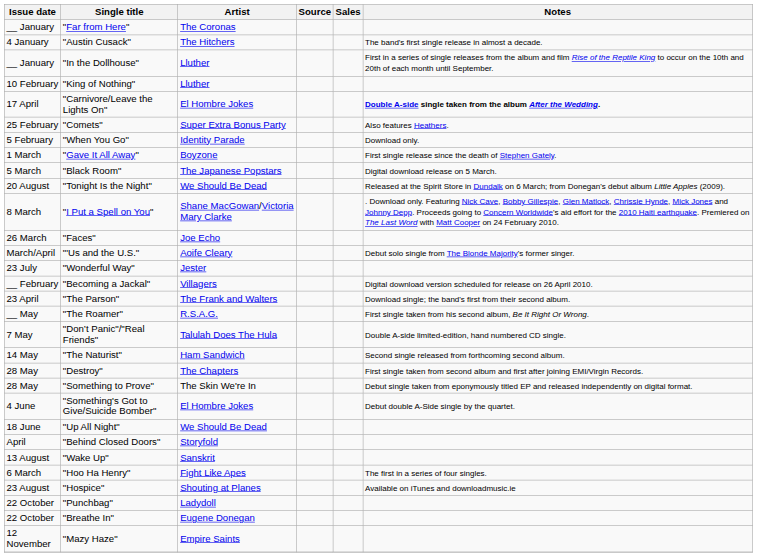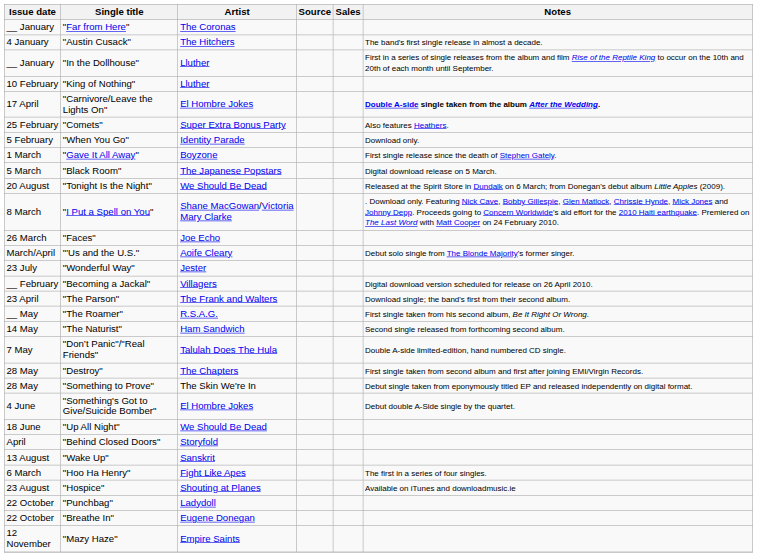 <table class="wikitable">
 <tr>
 <th>Issue date</th>
 <th>Single title</th>
 <th>Artist</th>
 <th>Source</th>
 <th>Sales</th>
 <th>Notes</th>
 </tr>
 <tr>
 <td>__ January</td>
 <td>"<a href='#'>Far from Here</a>"</td>
 <td><a href='#'>The Coronas</a></td>
 <td></td>
 <td></td>
 <td></td>
 </tr>
 <tr>
 <td>4 January</td>
 <td>"Austin Cusack"</td>
 <td><a href='#'>The Hitchers</a></td>
 <td></td>
 <td></td>
 <td><small>The band's first single release in almost a decade.</small></td>
 </tr>
 <tr>
 <td>__ January</td>
 <td>"In the Dollhouse"</td>
 <td><a href='#'>Lluther</a></td>
 <td></td>
 <td></td>
 <td><small>First in a series of single releases from the album and film <em><a href='#'>Rise of the Reptile King</a></em> to occur on the 10th and 20th of each month until September.</small></td>
 </tr>
 <tr>
 <td>10 February</td>
 <td>"King of Nothing"</td>
 <td><a href='#'>Lluther</a></td>
 <td></td>
 <td></td>
 <td></td>
 </tr>
 <tr>
 <td>17 April</td>
 <td>"Carnivore/Leave the Lights On"</td>
 <td><a href='#'>El Hombre Jokes</a></td>
 <td></td>
 <td></td>
 <td><strong><small><a href='#'>Double A-side</a> single taken from the album <em><a href='#'>After the Wedding</a></em>.</small></strong></td>
 </tr>
 <tr>
 <td>25 February</td>
 <td>"Comets"</td>
 <td><a href='#'>Super Extra Bonus Party</a></td>
 <td></td>
 <td></td>
 <td><small>Also features <a href='#'>Heathers</a>.</small></td>
 </tr>
 <tr>
 <td>5 February</td>
 <td>"When You Go"</td>
 <td><a href='#'>Identity Parade</a></td>
 <td></td>
 <td></td>
 <td><small>Download only.</small></td>
 </tr>
 <tr>
 <td>1 March</td>
 <td>"<a href='#'>Gave It All Away</a>"</td>
 <td><a href='#'>Boyzone</a></td>
 <td></td>
 <td></td>
 <td><small>First single release since the death of <a href='#'>Stephen Gately</a>.</small></td>
 </tr>
 <tr>
 <td>5 March</td>
 <td>"Black Room"</td>
 <td><a href='#'>The Japanese Popstars</a></td>
 <td></td>
 <td></td>
 <td><small>Digital download release on 5 March.</small></td>
 </tr>
 <tr>
 <td>20 August</td>
 <td>"Tonight Is the Night"</td>
 <td><a href='#'>We Should Be Dead</a></td>
 <td></td>
 <td></td>
 <td><small>Released at the Spirit Store in <a href='#'>Dundalk</a> on 6 March; from Donegan's debut album <em>Little Apples</em> (2009).</small></td>
 </tr>
 <tr>
 <td>8 March</td>
 <td>"<a href='#'>I Put a Spell on You</a>"</td>
 <td><a href='#'>Shane MacGowan</a>/<a href='#'>Victoria Mary Clarke</a></td>
 <td></td>
 <td></td>
 <td><small>. Download only. Featuring <a href='#'>Nick Cave</a>, <a href='#'>Bobby Gillespie</a>, <a href='#'>Glen Matlock</a>, <a href='#'>Chrissie Hynde</a>, <a href='#'>Mick Jones</a> and <a href='#'>Johnny Depp</a>. Proceeds going to <a href='#'>Concern Worldwide</a>'s aid effort for the <a href='#'>2010 Haiti earthquake</a>. Premiered on <em><a href='#'>The Last Word</a></em> with <a href='#'>Matt Cooper</a> on 24 February 2010.</small></td>
 </tr>
 <tr>
 <td>26 March</td>
 <td>"Faces"</td>
 <td><a href='#'>Joe Echo</a></td>
 <td></td>
 <td></td>
 <td></td>
 </tr>
 <tr>
 <td>March/April</td>
 <td>"'Us and the U.S."</td>
 <td><a href='#'>Aoife Cleary</a></td>
 <td></td>
 <td></td>
 <td><small>Debut solo single from <a href='#'>The Blonde Majority</a>'s former singer.</small></td>
 </tr>
 <tr>
 <td>23 July</td>
 <td>"Wonderful Way"</td>
 <td><a href='#'>Jester</a></td>
 <td></td>
 <td></td>
 <td></td>
 </tr>
 <tr>
 <td>__ February</td>
 <td>"Becoming a Jackal"</td>
 <td><a href='#'>Villagers</a></td>
 <td></td>
 <td></td>
 <td><small>Digital download version scheduled for release on 26 April 2010.</small></td>
 </tr>
 <tr>
 <td>23 April</td>
 <td>"The Parson"</td>
 <td><a href='#'>The Frank and Walters</a></td>
 <td></td>
 <td></td>
 <td><small> Download single; the band's first from their second album. </small></td>
 </tr>
 <tr>
 <td>__ May</td>
 <td>"The Roamer"</td>
 <td><a href='#'>R.S.A.G.</a></td>
 <td></td>
 <td></td>
 <td><small>First single taken from his second album, <em>Be It Right Or Wrong</em>. </small></td>
 </tr>
 <tr>
+<td>14 May</td>
+<td>"The Naturist"</td>
+<td><a href='#'>Ham Sandwich</a></td>
+<td></td>
+<td></td>
+<td><small>Second single released from forthcoming second album. </small></td>
+</tr>
+<tr>
 <td>7 May</td>
 <td>"Don’t Panic"/"Real Friends"</td>
 <td><a href='#'>Talulah Does The Hula</a></td>
 <td></td>
 <td></td>
 <td><small>Double A-side limited-edition, hand numbered CD single. </small></td>
-</tr>
-<tr>
-<td>14 May</td>
-<td>"The Naturist"</td>
-<td><a href='#'>Ham Sandwich</a></td>
-<td></td>
-<td></td>
-<td><small>Second single released from forthcoming second album. </small></td>
 </tr>
 <tr>
 <td>28 May</td>
 <td>"Destroy"</td>
 <td><a href='#'>The Chapters</a></td>
 <td></td>
 <td></td>
 <td><small>First single taken from second album and first after joining EMI/Virgin Records. </small></td>
 </tr>
 <tr>
 <td>28 May</td>
 <td>"Something to Prove"</td>
 <td>The Skin We're In</td>
 <td></td>
 <td></td>
 <td><small> Debut single taken from eponymously titled EP and released independently on digital format. </small></td>
 </tr>
 <tr>
 <td>4 June</td>
 <td>"Something's Got to Give/Suicide Bomber"</td>
 <td><a href='#'>El Hombre Jokes</a></td>
 <td></td>
 <td></td>
 <td><small>Debut double A-Side single by the quartet.</small></td>
 </tr>
 <tr>
 <td>18 June</td>
 <td>"Up All Night"</td>
 <td><a href='#'>We Should Be Dead</a></td>
 <td></td>
 <td></td>
 <td></td>
 </tr>
 <tr>
 <td>April</td>
 <td>"Behind Closed Doors"</td>
 <td><a href='#'>Storyfold</a></td>
 <td></td>
 <td></td>
 <td></td>
 </tr>
 <tr>
 <td>13 August</td>
 <td>"Wake Up"</td>
 <td><a href='#'>Sanskrit</a></td>
 <td></td>
 <td></td>
 <td></td>
 </tr>
 <tr>
 <td>6 March</td>
 <td>"Hoo Ha Henry"</td>
 <td><a href='#'>Fight Like Apes</a></td>
 <td></td>
 <td></td>
 <td><small>The first in a series of four singles. </small></td>
 </tr>
 <tr>
 <td>23 August</td>
 <td>"Hospice"</td>
 <td><a href='#'>Shouting at Planes</a></td>
 <td></td>
 <td></td>
 <td><small> Available on iTunes and downloadmusic.ie</small></td>
 </tr>
 <tr>
 <td>22 October</td>
 <td>"Punchbag"</td>
 <td><a href='#'>Ladydoll</a></td>
 <td></td>
 <td></td>
 <td></td>
 </tr>
 <tr>
 <td>22 October</td>
 <td>"Breathe In"</td>
 <td><a href='#'>Eugene Donegan</a></td>
 <td></td>
 <td></td>
 <td></td>
 </tr>
 <tr>
 <td>12 November</td>
 <td>"Mazy Haze"</td>
 <td><a href='#'>Empire Saints</a></td>
 <td></td>
 <td></td>
 <td></td>
 </tr>
 <tr>
 </tr>
 </table>
